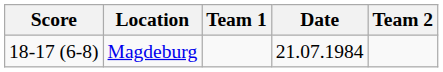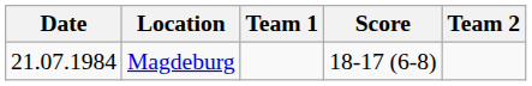 <table class="wikitable">
 <tr>
-<th scope="col">Score</th>
+<th scope="col">Date</th>
 <th scope="col">Location</th>
 <th scope="col">Team 1</th>
-<th scope="col">Date</th>
+<th scope="col">Score</th>
 <th scope="col">Team 2</th>
 </tr>
 <tr>
-<td>18-17 (6-8)</td>
+<td>21.07.1984</td>
 <td><a href='#'>Magdeburg</a></td>
 <td><strong></strong></td>
-<td>21.07.1984</td>
+<td>18-17 (6-8)</td>
 <td></td>
 </tr>
 </table>
